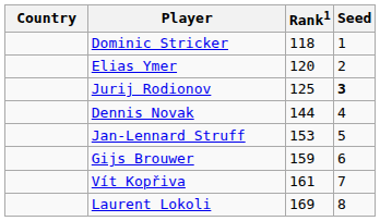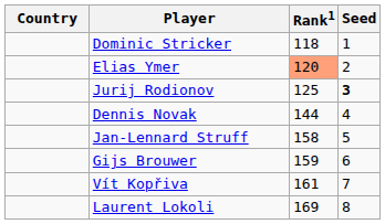 <table class="sortable wikitable">
 <tr>
 <th width="70">Country</th>
 <th width="175">Player</th>
 <th>Rank<sup>1</sup></th>
 <th>Seed</th>
 </tr>
 <tr>
 <td></td>
 <td><a href='#'>Dominic Stricker</a></td>
 <td>118</td>
 <td>1</td>
 </tr>
 <tr>
 <td></td>
 <td><a href='#'>Elias Ymer</a></td>
-<td>120</td>
+<td style="background: lightsalmon;">120</td>
 <td>2</td>
 </tr>
 <tr>
 <td></td>
 <td><a href='#'>Jurij Rodionov</a></td>
 <td>125</td>
 <td><strong>3</strong></td>
 </tr>
 <tr>
 <td></td>
 <td><a href='#'>Dennis Novak</a></td>
 <td>144</td>
 <td>4</td>
 </tr>
 <tr>
 <td></td>
 <td><a href='#'>Jan-Lennard Struff</a></td>
-<td>153</td>
+<td>158</td>
 <td>5</td>
 </tr>
 <tr>
 <td></td>
 <td><a href='#'>Gijs Brouwer</a></td>
 <td>159</td>
 <td>6</td>
 </tr>
 <tr>
 <td></td>
 <td><a href='#'>Vít Kopřiva</a></td>
 <td>161</td>
 <td>7</td>
 </tr>
 <tr>
 <td></td>
 <td><a href='#'>Laurent Lokoli</a></td>
 <td>169</td>
 <td>8</td>
 </tr>
 </table>
